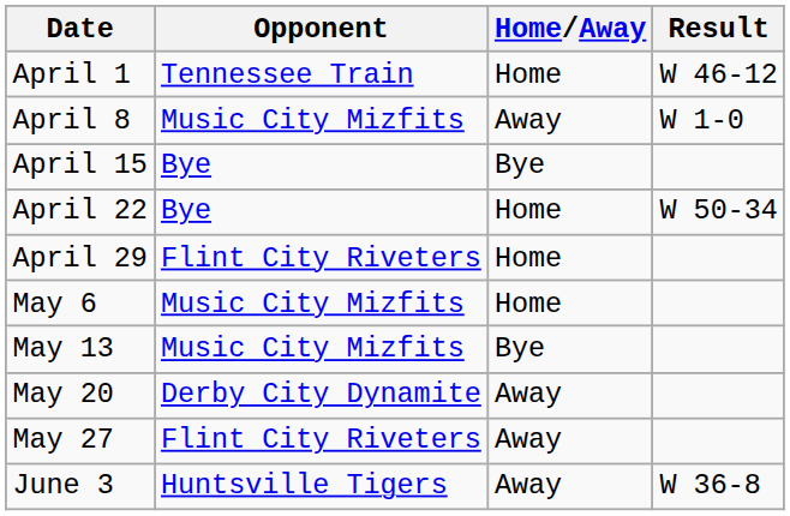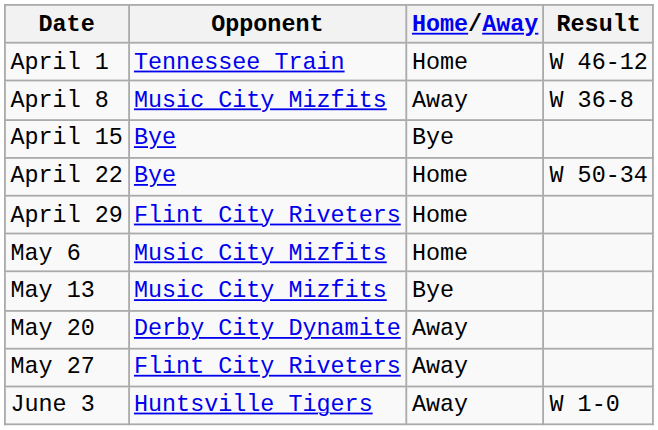 <table class="wikitable">
 <tr>
 <th>Date</th>
 <th>Opponent</th>
 <th><a href='#'>Home</a>/<a href='#'>Away</a></th>
 <th>Result</th>
 </tr>
 <tr>
 <td>April 1</td>
 <td><a href='#'>Tennessee Train</a></td>
 <td>Home</td>
 <td>W 46-12</td>
 </tr>
 <tr>
 <td>April 8</td>
 <td><a href='#'>Music City Mizfits</a></td>
 <td>Away</td>
-<td>W 1-0</td>
+<td>W 36-8</td>
 </tr>
 <tr>
 <td>April 15</td>
 <td><a href='#'>Bye</a></td>
 <td>Bye</td>
 <td></td>
 </tr>
 <tr>
 <td>April 22</td>
 <td><a href='#'>Bye</a></td>
 <td>Home</td>
 <td>W 50-34</td>
 </tr>
 <tr>
 <td>April 29</td>
 <td><a href='#'>Flint City Riveters</a></td>
 <td>Home</td>
 <td></td>
 </tr>
 <tr>
 <td>May 6</td>
 <td><a href='#'>Music City Mizfits</a></td>
 <td>Home</td>
 <td></td>
 </tr>
 <tr>
 <td>May 13</td>
 <td><a href='#'>Music City Mizfits</a></td>
 <td>Bye</td>
 <td></td>
 </tr>
 <tr>
 <td>May 20</td>
 <td><a href='#'>Derby City Dynamite</a></td>
 <td>Away</td>
 <td></td>
 </tr>
 <tr>
 <td>May 27</td>
 <td><a href='#'>Flint City Riveters</a></td>
 <td>Away</td>
 <td></td>
 </tr>
 <tr>
 <td>June 3</td>
 <td><a href='#'>Huntsville Tigers</a></td>
 <td>Away</td>
-<td>W 36-8</td>
+<td>W 1-0</td>
 </tr>
 </table>
